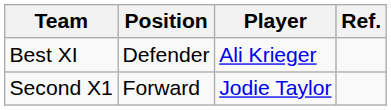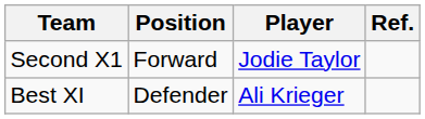 <table class="wikitable">
 <tr>
 <th>Team</th>
 <th>Position</th>
 <th>Player</th>
 <th>Ref.</th>
 </tr>
 <tr>
+<td>Second X1</td>
+<td>Forward</td>
+<td> <a href='#'>Jodie Taylor</a></td>
+<td></td>
+</tr>
+<tr>
 <td>Best XI</td>
 <td>Defender</td>
 <td> <a href='#'>Ali Krieger</a></td>
 <td></td>
 </tr>
-<tr>
-<td>Second X1</td>
-<td>Forward</td>
-<td> <a href='#'>Jodie Taylor</a></td>
-<td></td>
-</tr>
 </table>
